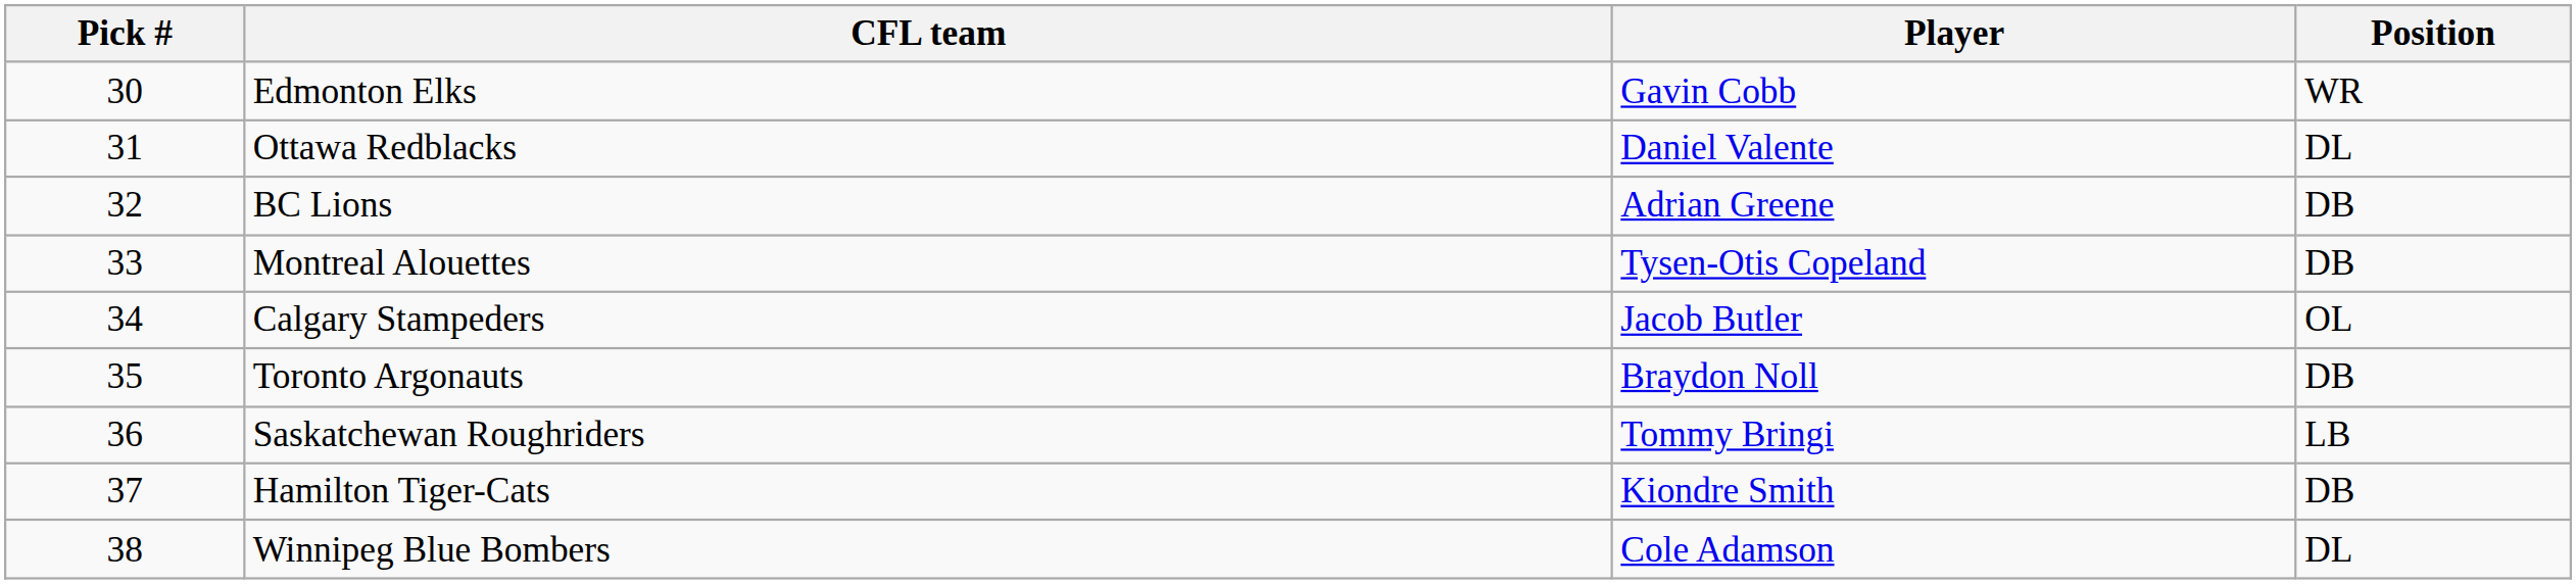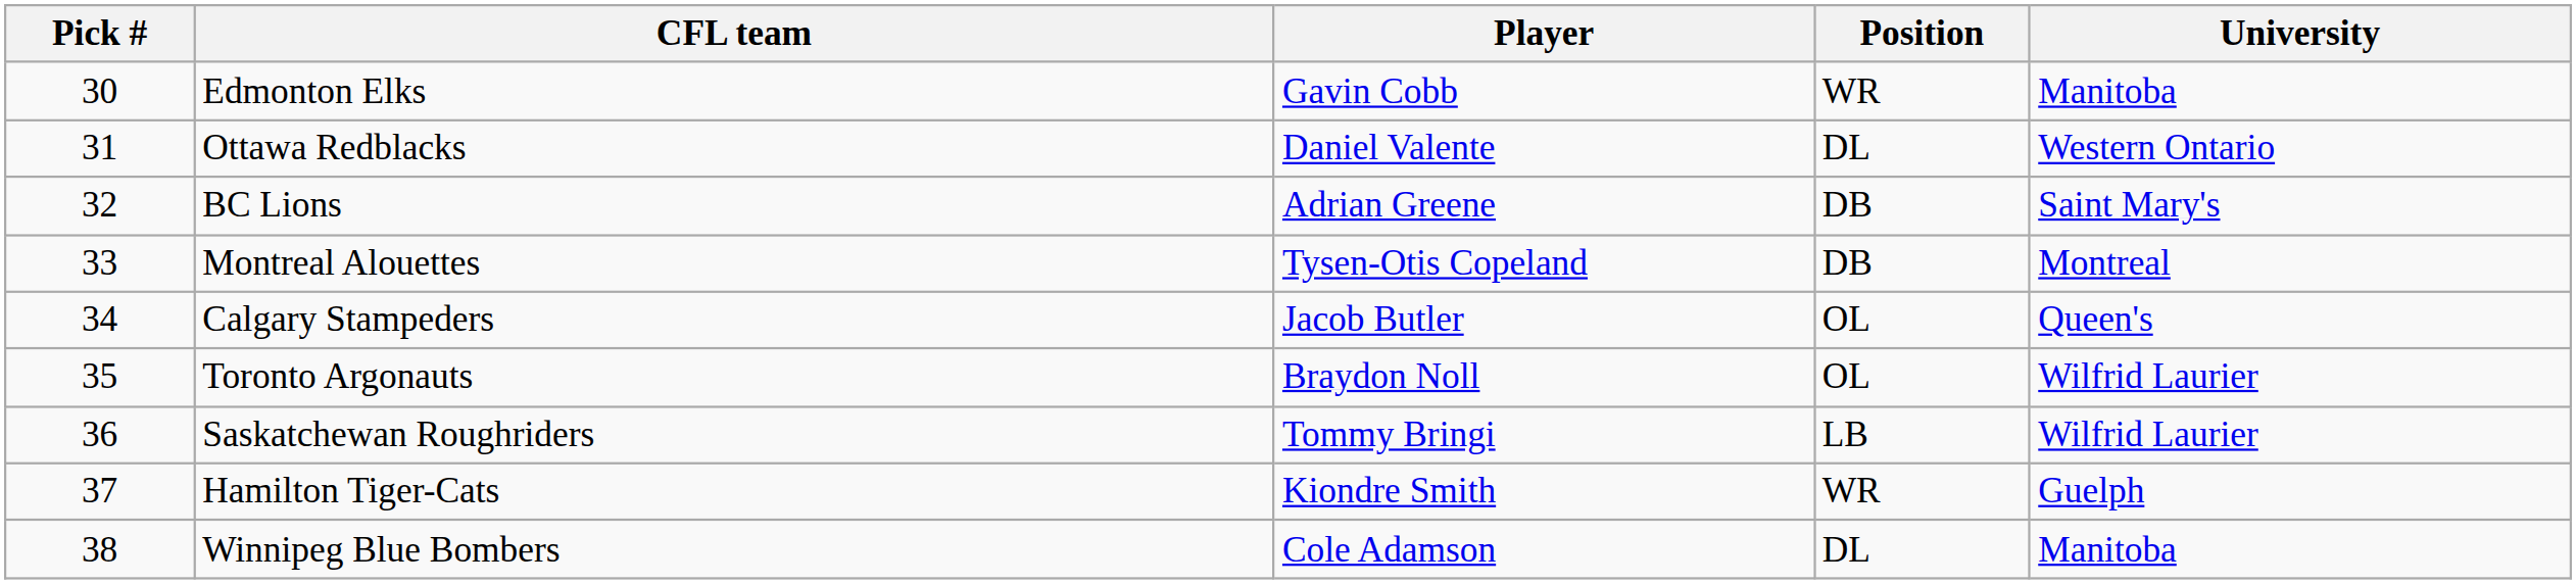 <table class="wikitable" style="width: 90%">
 <tr>
 <th width=7%>Pick #</th>
 <th width=40%>CFL team</th>
 <th width=20%>Player</th>
 <th width=8%>Position</th>
+<th width=20%>University</th>
 </tr>
 <tr>
 <td align=center>30</td>
 <td>Edmonton Elks</td>
 <td><a href='#'>Gavin Cobb</a></td>
 <td>WR</td>
+<td><a href='#'>Manitoba</a></td>
 </tr>
 <tr>
 <td align=center>31</td>
 <td>Ottawa Redblacks</td>
 <td><a href='#'>Daniel Valente</a></td>
 <td>DL</td>
+<td><a href='#'>Western Ontario</a></td>
 </tr>
 <tr>
 <td align=center>32</td>
 <td>BC Lions</td>
 <td><a href='#'>Adrian Greene</a></td>
 <td>DB</td>
+<td><a href='#'>Saint Mary's</a></td>
 </tr>
 <tr>
 <td align=center>33</td>
 <td>Montreal Alouettes</td>
 <td><a href='#'>Tysen-Otis Copeland</a></td>
 <td>DB</td>
+<td><a href='#'>Montreal</a></td>
 </tr>
 <tr>
 <td align=center>34</td>
 <td>Calgary Stampeders</td>
 <td><a href='#'>Jacob Butler</a></td>
 <td>OL</td>
+<td><a href='#'>Queen's</a></td>
 </tr>
 <tr>
 <td align=center>35</td>
 <td>Toronto Argonauts</td>
 <td><a href='#'>Braydon Noll</a></td>
-<td>DB</td>
+<td>OL</td>
+<td><a href='#'>Wilfrid Laurier</a></td>
 </tr>
 <tr>
 <td align=center>36</td>
 <td>Saskatchewan Roughriders</td>
 <td><a href='#'>Tommy Bringi</a></td>
 <td>LB</td>
+<td><a href='#'>Wilfrid Laurier</a></td>
 </tr>
 <tr>
 <td align=center>37</td>
 <td>Hamilton Tiger-Cats</td>
 <td><a href='#'>Kiondre Smith</a></td>
-<td>DB</td>
+<td>WR</td>
+<td><a href='#'>Guelph</a></td>
 </tr>
 <tr>
 <td align=center>38</td>
 <td>Winnipeg Blue Bombers</td>
 <td><a href='#'>Cole Adamson</a></td>
 <td>DL</td>
+<td><a href='#'>Manitoba</a></td>
 </tr>
 </table>
